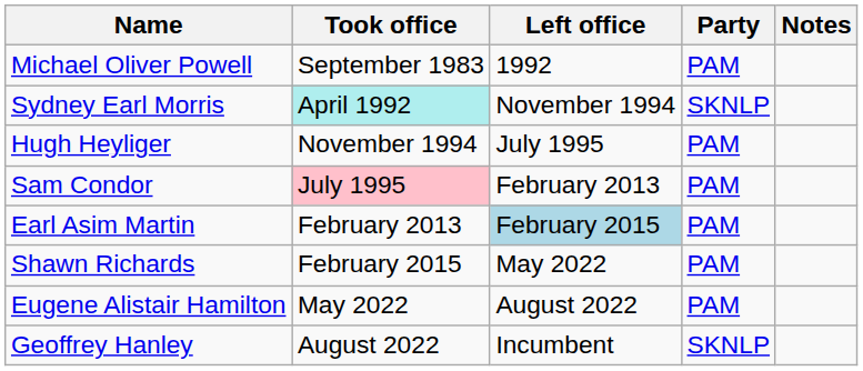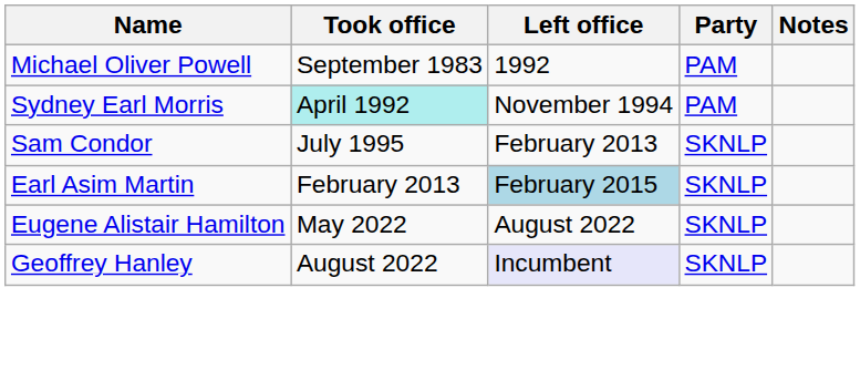 <table class="wikitable">
 <tr>
 <th>Name</th>
 <th>Took office</th>
 <th>Left office</th>
 <th>Party</th>
 <th>Notes</th>
 </tr>
 <tr>
 <td><a href='#'>Michael Oliver Powell</a></td>
 <td>September 1983</td>
 <td>1992</td>
 <td><a href='#'>PAM</a></td>
 <td></td>
 </tr>
 <tr>
 <td><a href='#'>Sydney Earl Morris</a></td>
 <td style="background: paleturquoise;">April 1992</td>
 <td>November 1994</td>
-<td><a href='#'>SKNLP</a></td>
-<td></td>
-</tr>
-<tr>
-<td><a href='#'>Hugh Heyliger</a></td>
-<td>November 1994</td>
-<td>July 1995</td>
 <td><a href='#'>PAM</a></td>
 <td></td>
 </tr>
 <tr>
 <td><a href='#'>Sam Condor</a></td>
-<td style="background: pink;">July 1995</td>
+<td>July 1995</td>
 <td>February 2013</td>
-<td><a href='#'>PAM</a></td>
+<td><a href='#'>SKNLP</a></td>
 <td></td>
 </tr>
 <tr>
 <td><a href='#'>Earl Asim Martin</a></td>
 <td>February 2013</td>
 <td style="background: lightblue;">February 2015</td>
-<td><a href='#'>PAM</a></td>
-<td></td>
-</tr>
-<tr>
-<td><a href='#'>Shawn Richards</a></td>
-<td>February 2015</td>
-<td>May 2022</td>
-<td><a href='#'>PAM</a></td>
+<td><a href='#'>SKNLP</a></td>
 <td></td>
 </tr>
 <tr>
 <td><a href='#'>Eugene Alistair Hamilton</a></td>
 <td>May 2022</td>
 <td>August 2022</td>
-<td><a href='#'>PAM</a></td>
+<td><a href='#'>SKNLP</a></td>
 <td></td>
 </tr>
 <tr>
 <td><a href='#'>Geoffrey Hanley</a></td>
 <td>August 2022</td>
-<td>Incumbent</td>
+<td style="background: lavender;">Incumbent</td>
 <td><a href='#'>SKNLP</a></td>
 <td></td>
 </tr>
 </table>
